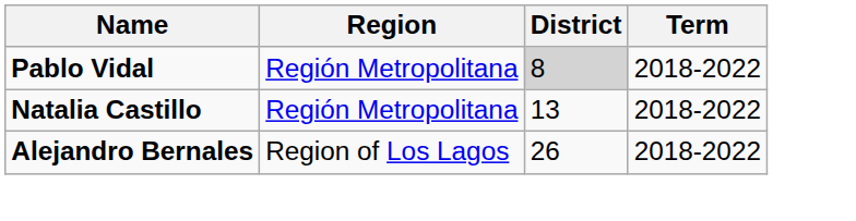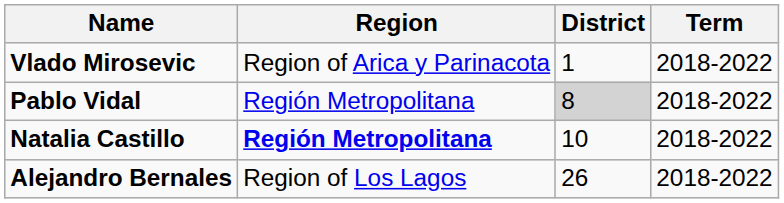 <table class="wikitable">
 <tr>
 <th>Name</th>
 <th>Region</th>
 <th>District</th>
 <th>Term</th>
+</tr>
+<tr>
+<td><strong>Vlado Mirosevic</strong></td>
+<td>Region of <a href='#'>Arica y Parinacota</a></td>
+<td>1</td>
+<td>2018-2022</td>
 </tr>
 <tr>
 <td><strong>Pablo Vidal</strong></td>
 <td><a href='#'>Región Metropolitana</a></td>
 <td style="background: lightgrey;">8</td>
 <td>2018-2022</td>
 </tr>
 <tr>
 <td><strong>Natalia Castillo</strong></td>
-<td><a href='#'>Región Metropolitana</a></td>
-<td>13</td>
+<td><strong><a href='#'>Región Metropolitana</a></strong></td>
+<td>10</td>
 <td>2018-2022</td>
 </tr>
 <tr>
 <td><strong>Alejandro Bernales</strong></td>
 <td>Region of <a href='#'>Los Lagos</a></td>
 <td>26</td>
 <td>2018-2022</td>
 </tr>
 </table>
